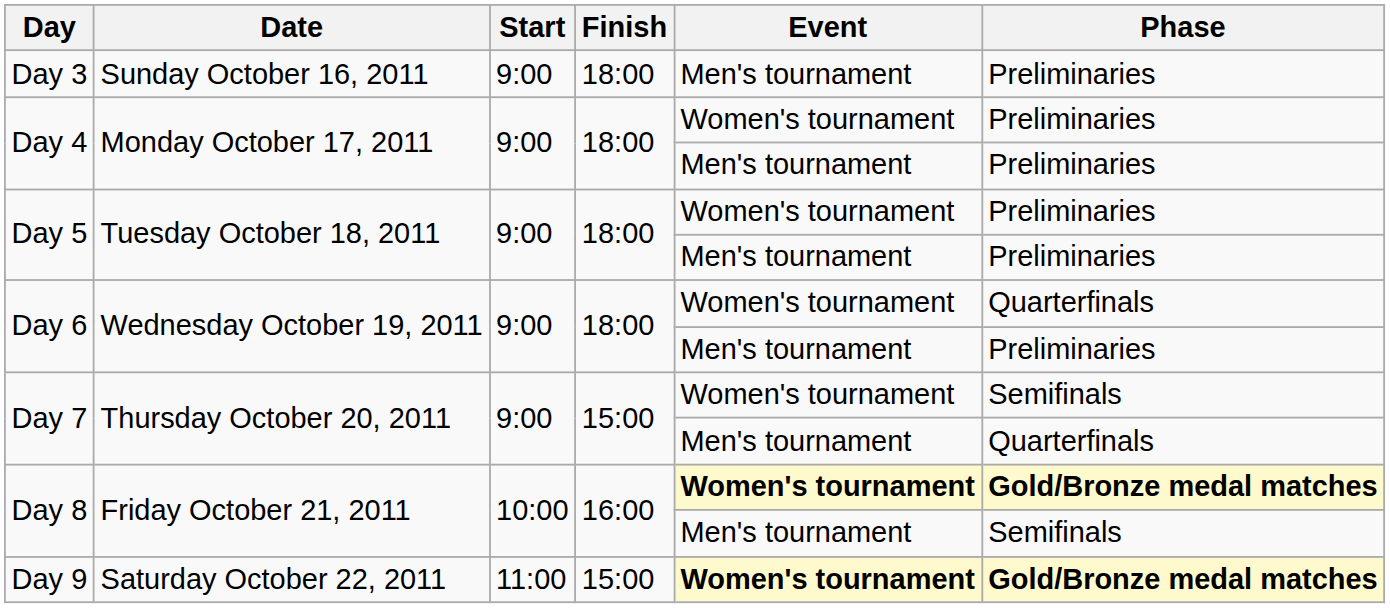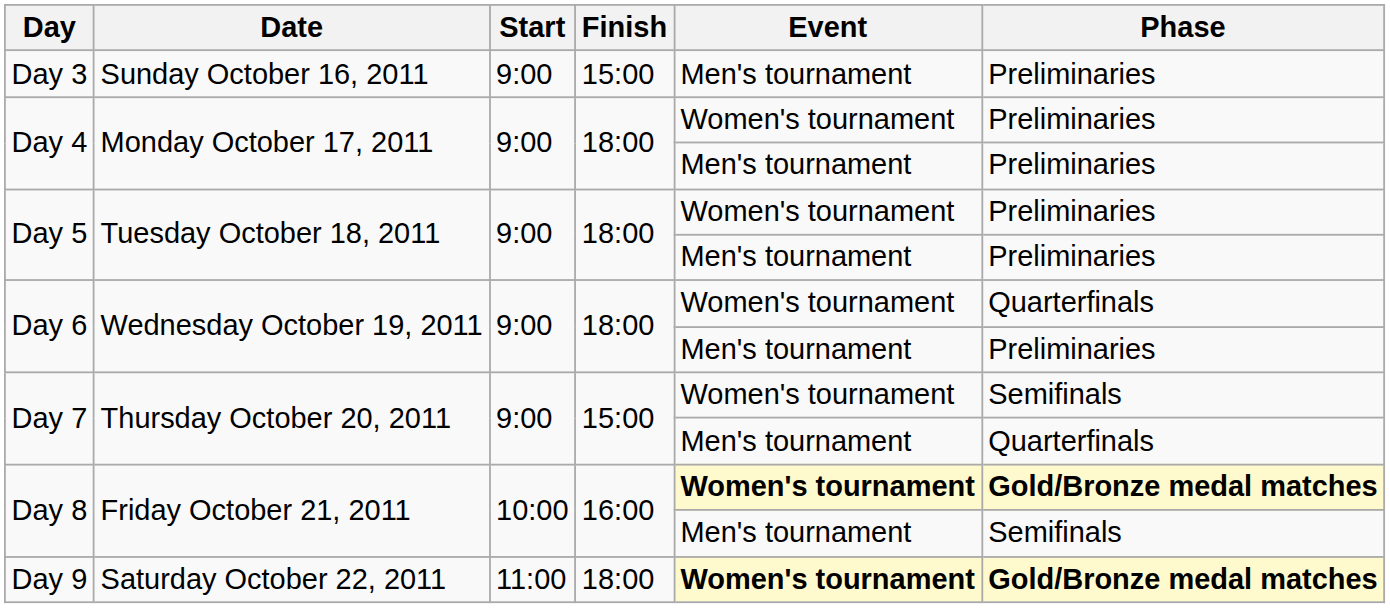 <table class=wikitable>
 <tr>
 <th>Day</th>
 <th>Date</th>
 <th>Start</th>
 <th>Finish</th>
 <th>Event</th>
 <th>Phase</th>
 </tr>
 <tr>
 <td>Day 3</td>
 <td>Sunday October 16, 2011</td>
 <td>9:00</td>
-<td>18:00</td>
+<td>15:00</td>
 <td>Men's tournament</td>
 <td>Preliminaries</td>
 </tr>
 <tr>
 <td rowspan=2>Day 4</td>
 <td rowspan=2>Monday October 17, 2011</td>
 <td rowspan=2>9:00</td>
 <td rowspan=2>18:00</td>
 <td>Women's tournament</td>
 <td>Preliminaries</td>
 </tr>
 <tr>
 <td>Men's tournament</td>
 <td>Preliminaries</td>
 </tr>
 <tr>
 <td rowspan=2>Day 5</td>
 <td rowspan=2>Tuesday October 18, 2011</td>
 <td rowspan=2>9:00</td>
 <td rowspan=2>18:00</td>
 <td>Women's tournament</td>
 <td>Preliminaries</td>
 </tr>
 <tr>
 <td>Men's tournament</td>
 <td>Preliminaries</td>
 </tr>
 <tr>
 <td rowspan=2>Day 6</td>
 <td rowspan=2>Wednesday October 19, 2011</td>
 <td rowspan=2>9:00</td>
 <td rowspan=2>18:00</td>
 <td>Women's tournament</td>
 <td>Quarterfinals</td>
 </tr>
 <tr>
 <td>Men's tournament</td>
 <td>Preliminaries</td>
 </tr>
 <tr>
 <td rowspan=2>Day 7</td>
 <td rowspan=2>Thursday October 20, 2011</td>
 <td rowspan=2>9:00</td>
 <td rowspan=2>15:00</td>
 <td>Women's tournament</td>
 <td>Semifinals</td>
 </tr>
 <tr>
 <td>Men's tournament</td>
 <td>Quarterfinals</td>
 </tr>
 <tr>
 <td rowspan=2>Day 8</td>
 <td rowspan=2>Friday October 21, 2011</td>
 <td rowspan=2>10:00</td>
 <td rowspan=2>16:00</td>
 <td style=background:lemonchiffon><strong>Women's tournament</strong></td>
 <td style=background:lemonchiffon><strong>Gold/Bronze medal matches</strong></td>
 </tr>
 <tr>
 <td>Men's tournament</td>
 <td>Semifinals</td>
 </tr>
 <tr>
 <td>Day 9</td>
 <td>Saturday October 22, 2011</td>
 <td>11:00</td>
-<td>15:00</td>
+<td>18:00</td>
 <td style=background:lemonchiffon><strong>Women's tournament</strong></td>
 <td style=background:lemonchiffon><strong>Gold/Bronze medal matches</strong></td>
 </tr>
 </table>
